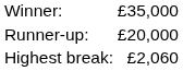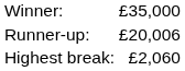 <table>
 <tr>
 <td>Winner:</td>
 <td align="right">£35,000</td>
 </tr>
 <tr>
 <td>Runner-up:</td>
-<td align="right">£20,000</td>
+<td align="right">£20,006</td>
 </tr>
 <tr>
 <td>Highest break:</td>
 <td align="right">£2,060</td>
 </tr>
 </table>
